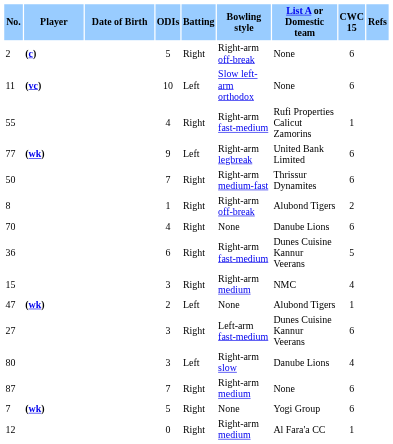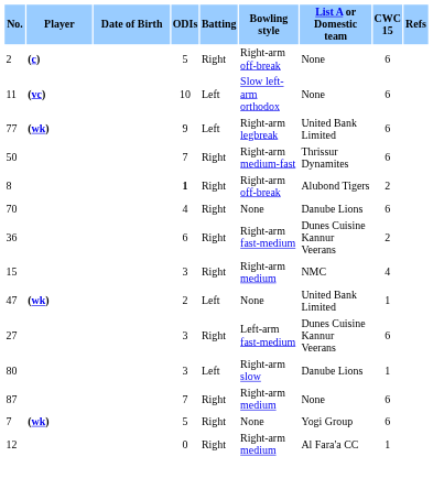 <table class="sortable plainrowheaders" style="width:100%;" border="0" cellspacing="2" cellpadding="2">
 <tr>
 <th style="background-color:#99ccff;" scope="col" width=5%>No.</th>
 <th style="background-color:#99ccff;" scope="col" width=17%>Player</th>
 <th style="background-color:#99ccff;" scope="col" width=20%>Date of Birth</th>
 <th style="background-color:#99ccff;" scope="col" width=5%>ODIs</th>
 <th style="background-color:#99ccff;" scope="col" width=7%>Batting</th>
 <th style="background-color:#99ccff;" scope="col" width=15%>Bowling style</th>
 <th style="background-color:#99ccff;" scope="col" width=18%><a href='#'>List A</a> or Domestic team</th>
 <th style="background-color:#99ccff;" scope="col" width=7%>CWC 15</th>
 <th style="background-color:#99ccff;" scope="col" width=6% class="unsortable">Refs</th>
 </tr>
 <tr>
 <td>2</td>
 <th scope="row" align="left"> (<a href='#'>c</a>)</th>
 <td> </td>
 <td align="center">5</td>
 <td>Right</td>
 <td>Right-arm <a href='#'>off-break</a></td>
 <td>None</td>
 <td align="center">6</td>
 <td align="center"></td>
 </tr>
 <tr>
 <td>11</td>
 <th scope="row" align="left"> (<a href='#'>vc</a>)</th>
 <td></td>
 <td align="center">10</td>
 <td>Left</td>
 <td><a href='#'>Slow left-arm orthodox</a></td>
 <td>None</td>
 <td align="center">6</td>
 <td align="center"></td>
 </tr>
 <tr>
-<td>55</td>
-<th scope="row" align="left"></th>
-<td></td>
-<td align="center">4</td>
-<td>Right</td>
-<td>Right-arm <a href='#'>fast-medium</a></td>
-<td>Rufi Properties Calicut Zamorins</td>
-<td align="center">1</td>
-<td align="center"></td>
-</tr>
-<tr>
 <td>77</td>
 <th scope="row" align="left"> (<a href='#'>wk</a>)</th>
 <td></td>
 <td align="center">9</td>
 <td>Left</td>
 <td>Right-arm <a href='#'>legbreak</a></td>
 <td>United Bank Limited</td>
 <td align="center">6</td>
 <td align="center"></td>
 </tr>
 <tr>
 <td>50</td>
 <th scope="row" align="left"></th>
 <td></td>
 <td align="center">7</td>
 <td>Right</td>
 <td>Right-arm <a href='#'>medium-fast</a></td>
 <td>Thrissur Dynamites</td>
 <td align="center">6</td>
 <td align="center"></td>
 </tr>
 <tr>
 <td>8</td>
 <th scope="row" align="left"></th>
 <td></td>
-<td align="center">1</td>
+<td align="center"><strong>1</strong></td>
 <td>Right</td>
 <td>Right-arm <a href='#'>off-break</a></td>
 <td>Alubond Tigers</td>
 <td align="center">2</td>
 <td align="center"></td>
 </tr>
 <tr>
 <td>70</td>
 <th scope="row" align="left"></th>
 <td></td>
 <td align="center">4</td>
 <td>Right</td>
 <td>None</td>
 <td>Danube Lions</td>
 <td align="center">6</td>
 <td align="center"></td>
 </tr>
 <tr>
 <td>36</td>
 <th scope="row" align="left"></th>
 <td></td>
 <td align="center">6</td>
 <td>Right</td>
 <td>Right-arm <a href='#'>fast-medium</a></td>
 <td>Dunes Cuisine Kannur Veerans</td>
-<td align="center">5</td>
+<td align="center">2</td>
 <td align="center"></td>
 </tr>
 <tr>
 <td>15</td>
 <th scope="row" align="left"></th>
 <td></td>
 <td align="center">3</td>
 <td>Right</td>
 <td>Right-arm <a href='#'>medium</a></td>
 <td>NMC</td>
 <td align="center">4</td>
 <td align="center"></td>
 </tr>
 <tr>
 <td>47</td>
 <th scope="row" align="left"> (<a href='#'>wk</a>)</th>
 <td></td>
 <td align="center">2</td>
 <td>Left</td>
 <td>None</td>
-<td>Alubond Tigers</td>
+<td>United Bank Limited</td>
 <td align="center">1</td>
 <td align="center"></td>
 </tr>
 <tr>
 <td>27</td>
 <th scope="row" align="left"></th>
 <td></td>
 <td align="center">3</td>
 <td>Right</td>
 <td>Left-arm <a href='#'>fast-medium</a></td>
 <td>Dunes Cuisine Kannur Veerans</td>
 <td align="center">6</td>
 <td align="center"></td>
 </tr>
 <tr>
 <td>80</td>
 <th scope="row" align="left"></th>
 <td></td>
 <td align="center">3</td>
 <td>Left</td>
 <td>Right-arm <a href='#'>slow</a></td>
 <td>Danube Lions</td>
-<td align="center">4</td>
+<td align="center">1</td>
 <td align="center"></td>
 </tr>
 <tr>
 <td>87</td>
 <th scope="row" align="left"></th>
 <td></td>
 <td align="center">7</td>
 <td>Right</td>
 <td>Right-arm <a href='#'>medium</a></td>
 <td>None</td>
 <td align="center">6</td>
 <td align="center"></td>
 </tr>
 <tr>
 <td>7</td>
 <th scope="row" align="left"> (<a href='#'>wk</a>)</th>
 <td></td>
 <td align="center">5</td>
 <td>Right</td>
 <td>None</td>
 <td>Yogi Group</td>
 <td align="center">6</td>
 <td align="center"></td>
 </tr>
 <tr>
 <td>12</td>
 <th scope="row" align="left"></th>
 <td></td>
 <td align="center">0</td>
 <td>Right</td>
 <td>Right-arm <a href='#'>medium</a></td>
 <td>Al Fara'a CC</td>
 <td align="center">1</td>
 <td align="center"></td>
 </tr>
 <tr>
 </tr>
 </table>
